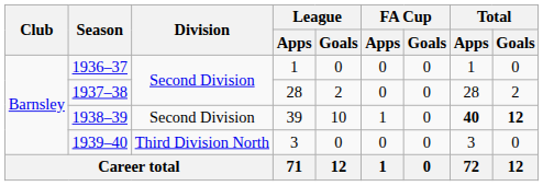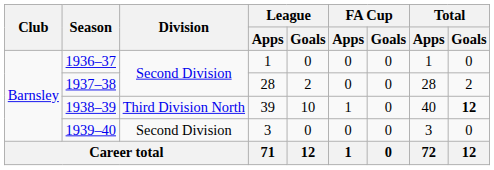 <table class="wikitable" style="text-align:center;">
 <tr>
 <th rowspan="2">Club</th>
 <th rowspan="2">Season</th>
 <th rowspan="2">Division</th>
 <th colspan="2">League</th>
 <th colspan="2">FA Cup</th>
 <th colspan="2">Total</th>
 </tr>
 <tr>
 <th>Apps</th>
 <th>Goals</th>
 <th>Apps</th>
 <th>Goals</th>
 <th>Apps</th>
 <th>Goals</th>
 </tr>
 <tr>
 <td rowspan="4"><a href='#'>Barnsley</a></td>
 <td><a href='#'>1936–37</a></td>
 <td rowspan="2"><a href='#'>Second Division</a></td>
 <td>1</td>
 <td>0</td>
 <td>0</td>
 <td>0</td>
 <td>1</td>
 <td>0</td>
 </tr>
 <tr>
 <td><a href='#'>1937–38</a></td>
 <td>28</td>
 <td>2</td>
 <td>0</td>
 <td>0</td>
 <td>28</td>
 <td>2</td>
 </tr>
 <tr>
 <td><a href='#'>1938–39</a></td>
-<td>Second Division</td>
+<td><a href='#'>Third Division North</a></td>
 <td>39</td>
 <td>10</td>
 <td>1</td>
 <td>0</td>
-<td><strong>40</strong></td>
+<td>40</td>
 <td><strong>12</strong></td>
 </tr>
 <tr>
 <td><a href='#'>1939–40</a></td>
-<td><a href='#'>Third Division North</a></td>
+<td>Second Division</td>
 <td>3</td>
 <td>0</td>
 <td>0</td>
 <td>0</td>
 <td>3</td>
 <td>0</td>
 </tr>
 <tr>
 <th colspan="3">Career total</th>
 <th>71</th>
 <th>12</th>
 <th>1</th>
 <th>0</th>
 <th>72</th>
 <th>12</th>
 </tr>
 </table>
